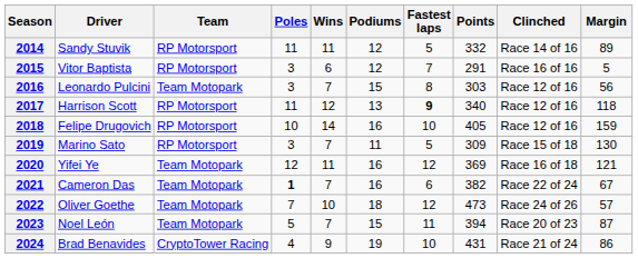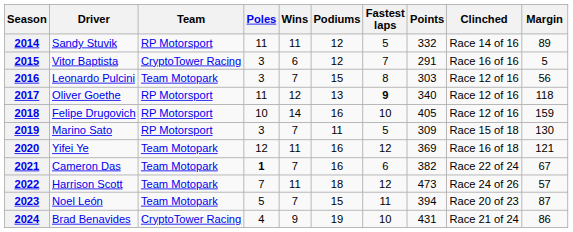 <table class="wikitable sortable" style="font-size:85%; text-align:center;">
 <tr>
 <th scope=col>Season</th>
 <th scope=col>Driver</th>
 <th scope=col>Team</th>
 <th scope=col><a href='#'>Poles</a></th>
 <th scope=col>Wins</th>
 <th scope=col>Podiums</th>
 <th scope=col width="40">Fastest laps</th>
 <th scope=col>Points</th>
 <th scope=col>Clinched</th>
 <th scope=col width="50">Margin</th>
 </tr>
 <tr>
 <th><a href='#'>2014</a></th>
 <td align=left> <a href='#'>Sandy Stuvik</a></td>
 <td align=left> <a href='#'>RP Motorsport</a></td>
 <td>11</td>
 <td>11</td>
 <td>12</td>
 <td>5</td>
 <td>332</td>
 <td>Race 14 of 16</td>
 <td>89</td>
 </tr>
 <tr>
 <th><a href='#'>2015</a></th>
 <td align=left> <a href='#'>Vitor Baptista</a></td>
-<td align=left> <a href='#'>RP Motorsport</a></td>
+<td align=left> <a href='#'>CryptoTower Racing</a></td>
 <td>3</td>
 <td>6</td>
 <td>12</td>
 <td>7</td>
 <td>291</td>
 <td>Race 16 of 16</td>
 <td>5</td>
 </tr>
 <tr>
 <th><a href='#'>2016</a></th>
 <td align=left> <a href='#'>Leonardo Pulcini</a></td>
 <td align=left> <a href='#'>Team Motopark</a></td>
 <td>3</td>
 <td>7</td>
 <td>15</td>
 <td>8</td>
 <td>303</td>
 <td>Race 12 of 16</td>
 <td>56</td>
 </tr>
 <tr>
 <th><a href='#'>2017</a></th>
-<td align=left> <a href='#'>Harrison Scott</a></td>
+<td align=left> <a href='#'>Oliver Goethe</a></td>
 <td align=left> <a href='#'>RP Motorsport</a></td>
 <td>11</td>
 <td>12</td>
 <td>13</td>
 <td><strong>9</strong></td>
 <td>340</td>
 <td>Race 12 of 16</td>
 <td>118</td>
 </tr>
 <tr>
 <th><a href='#'>2018</a></th>
 <td align=left> <a href='#'>Felipe Drugovich</a></td>
 <td align=left> <a href='#'>RP Motorsport</a></td>
 <td>10</td>
 <td>14</td>
 <td>16</td>
 <td>10</td>
 <td>405</td>
 <td>Race 12 of 16</td>
 <td>159</td>
 </tr>
 <tr>
 <th><a href='#'>2019</a></th>
 <td align=left> <a href='#'>Marino Sato</a></td>
 <td align=left> <a href='#'>RP Motorsport</a></td>
 <td>3</td>
 <td>7</td>
 <td>11</td>
 <td>5</td>
 <td>309</td>
 <td>Race 15 of 18</td>
 <td>130</td>
 </tr>
 <tr>
 <th><a href='#'>2020</a></th>
 <td align=left> <a href='#'>Yifei Ye</a></td>
 <td align=left> <a href='#'>Team Motopark</a></td>
 <td>12</td>
 <td>11</td>
 <td>16</td>
 <td>12</td>
 <td>369</td>
 <td>Race 16 of 18</td>
 <td>121</td>
 </tr>
 <tr>
 <th><a href='#'>2021</a></th>
 <td align=left> <a href='#'>Cameron Das</a></td>
 <td align=left> <a href='#'>Team Motopark</a></td>
 <td><strong>1</strong></td>
 <td>7</td>
 <td>16</td>
 <td>6</td>
 <td>382</td>
 <td>Race 22 of 24</td>
 <td>67</td>
 </tr>
 <tr>
 <th><a href='#'>2022</a></th>
-<td align=left> <a href='#'>Oliver Goethe</a></td>
+<td align=left> <a href='#'>Harrison Scott</a></td>
 <td align=left> <a href='#'>Team Motopark</a></td>
 <td>7</td>
-<td>10</td>
+<td>11</td>
 <td>18</td>
 <td>12</td>
 <td>473</td>
 <td>Race 24 of 26</td>
 <td>57</td>
 </tr>
 <tr>
 <th><a href='#'>2023</a></th>
 <td align=left> <a href='#'>Noel León</a></td>
 <td align=left> <a href='#'>Team Motopark</a></td>
 <td>5</td>
 <td>7</td>
 <td>15</td>
 <td>11</td>
 <td>394</td>
 <td>Race 20 of 23</td>
 <td>87</td>
 </tr>
 <tr>
 <th><a href='#'>2024</a></th>
 <td align=left> <a href='#'>Brad Benavides</a></td>
 <td align=left> <a href='#'>CryptoTower Racing</a></td>
 <td>4</td>
 <td>9</td>
 <td>19</td>
 <td>10</td>
 <td>431</td>
 <td>Race 21 of 24</td>
 <td>86</td>
 </tr>
 </table>
